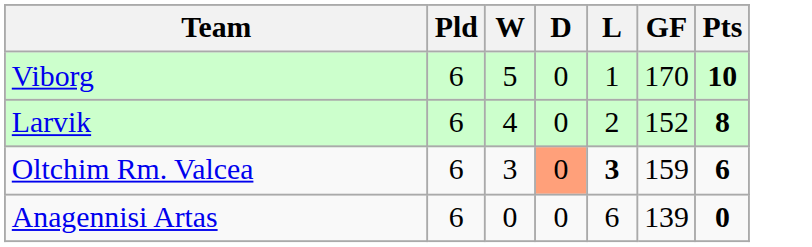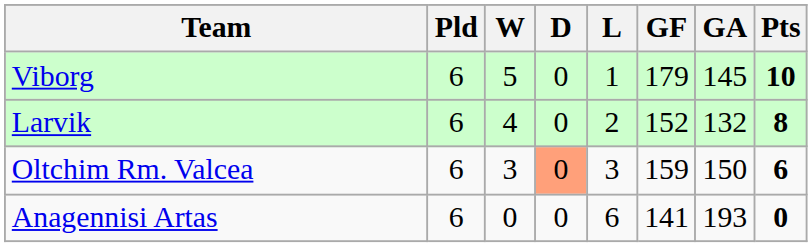 <table class="wikitable" style="text-align:center">
 <tr>
 <th width=220>Team</th>
 <th width=20>Pld</th>
 <th width=20>W</th>
 <th width=20>D</th>
 <th width=20>L</th>
 <th width=20>GF</th>
+<th width=20>GA</th>
 <th width=20>Pts</th>
 </tr>
 <tr bgcolor="#ccffcc">
 <td align="left"> <a href='#'>Viborg</a></td>
 <td>6</td>
 <td>5</td>
 <td>0</td>
 <td>1</td>
-<td>170</td>
+<td>179</td>
+<td>145</td>
 <td><strong>10</strong></td>
 </tr>
 <tr bgcolor="#ccffcc">
 <td align="left"> <a href='#'>Larvik</a></td>
 <td>6</td>
 <td>4</td>
 <td>0</td>
 <td>2</td>
 <td>152</td>
+<td>132</td>
 <td><strong>8</strong></td>
 </tr>
 <tr>
 <td align="left"> <a href='#'>Oltchim Rm. Valcea</a></td>
 <td>6</td>
 <td>3</td>
 <td style="background: lightsalmon;">0</td>
-<td><strong>3</strong></td>
+<td>3</td>
 <td>159</td>
+<td>150</td>
 <td><strong>6</strong></td>
 </tr>
 <tr>
 <td align="left"> <a href='#'>Anagennisi Artas</a></td>
 <td>6</td>
 <td>0</td>
 <td>0</td>
 <td>6</td>
-<td>139</td>
+<td>141</td>
+<td>193</td>
 <td><strong>0</strong></td>
 </tr>
 </table>
